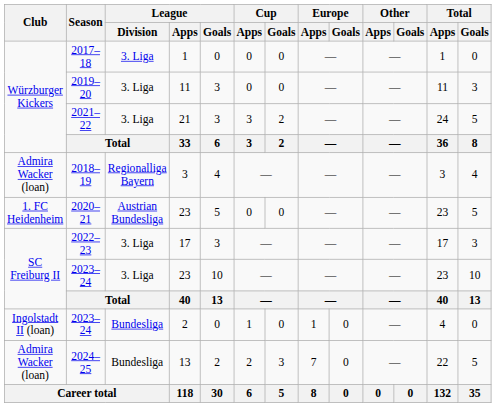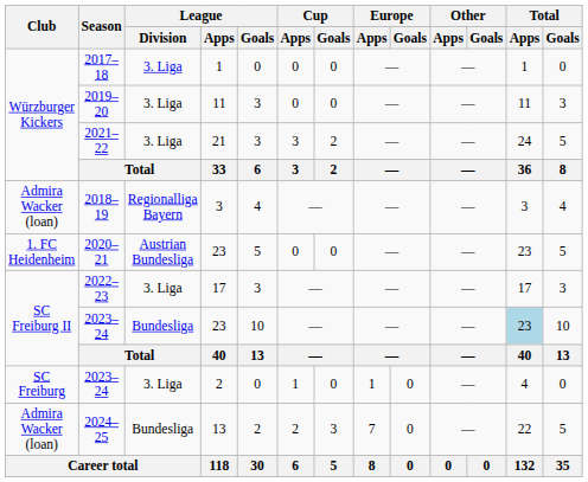 <table class="wikitable" Style="text-align: center">
 <tr>
 <th rowspan="2">Club</th>
 <th rowspan="2">Season</th>
 <th colspan="3">League</th>
 <th colspan="2">Cup</th>
 <th colspan="2">Europe</th>
 <th colspan="2">Other</th>
 <th colspan="2">Total</th>
 </tr>
 <tr>
 <th>Division</th>
 <th>Apps</th>
 <th>Goals</th>
 <th>Apps</th>
 <th>Goals</th>
 <th>Apps</th>
 <th>Goals</th>
 <th>Apps</th>
 <th>Goals</th>
 <th>Apps</th>
 <th>Goals</th>
 </tr>
 <tr>
 <td rowspan="4"><a href='#'>Würzburger Kickers</a></td>
 <td><a href='#'>2017–18</a></td>
 <td><a href='#'>3. Liga</a></td>
 <td>1</td>
 <td>0</td>
 <td>0</td>
 <td>0</td>
 <td colspan="2">—</td>
 <td colspan="2">—</td>
 <td>1</td>
 <td>0</td>
 </tr>
 <tr>
 <td><a href='#'>2019–20</a></td>
 <td>3. Liga</td>
 <td>11</td>
 <td>3</td>
 <td>0</td>
 <td>0</td>
 <td colspan="2">—</td>
 <td colspan="2">—</td>
 <td>11</td>
 <td>3</td>
 </tr>
 <tr>
 <td><a href='#'>2021–22</a></td>
 <td>3. Liga</td>
 <td>21</td>
 <td>3</td>
 <td>3</td>
 <td>2</td>
 <td colspan="2">—</td>
 <td colspan="2">—</td>
 <td>24</td>
 <td>5</td>
 </tr>
 <tr>
 <th colspan="2">Total</th>
 <th>33</th>
 <th>6</th>
 <th>3</th>
 <th>2</th>
 <th colspan="2">—</th>
 <th colspan="2">—</th>
 <th>36</th>
 <th>8</th>
 </tr>
 <tr>
 <td><a href='#'>Admira Wacker</a> (loan)</td>
 <td><a href='#'>2018–19</a></td>
 <td><a href='#'>Regionalliga Bayern</a></td>
 <td>3</td>
 <td>4</td>
 <td colspan="2">—</td>
 <td colspan="2">—</td>
 <td colspan="2">—</td>
 <td>3</td>
 <td>4</td>
 </tr>
 <tr>
 <td><a href='#'>1. FC Heidenheim</a></td>
 <td><a href='#'>2020–21</a></td>
 <td><a href='#'>Austrian Bundesliga</a></td>
 <td>23</td>
 <td>5</td>
 <td>0</td>
 <td>0</td>
 <td colspan="2">—</td>
 <td colspan="2">—</td>
 <td>23</td>
 <td>5</td>
 </tr>
 <tr>
 <td rowspan="3"><a href='#'>SC Freiburg II</a></td>
 <td><a href='#'>2022–23</a></td>
 <td>3. Liga</td>
 <td>17</td>
 <td>3</td>
 <td colspan="2">—</td>
 <td colspan="2">—</td>
 <td colspan="2">—</td>
 <td>17</td>
 <td>3</td>
 </tr>
 <tr>
 <td><a href='#'>2023–24</a></td>
-<td>3. Liga</td>
+<td><a href='#'>Bundesliga</a></td>
 <td>23</td>
 <td>10</td>
 <td colspan="2">—</td>
 <td colspan="2">—</td>
 <td colspan="2">—</td>
-<td>23</td>
+<td style="background: lightblue;">23</td>
 <td>10</td>
 </tr>
 <tr>
 <th colspan="2">Total</th>
 <th>40</th>
 <th>13</th>
 <th colspan="2">—</th>
 <th colspan="2">—</th>
 <th colspan="2">—</th>
 <th>40</th>
 <th>13</th>
 </tr>
 <tr>
-<td><a href='#'>Ingolstadt II</a> (loan)</td>
+<td><a href='#'>SC Freiburg</a></td>
 <td><a href='#'>2023–24</a></td>
-<td><a href='#'>Bundesliga</a></td>
+<td>3. Liga</td>
 <td>2</td>
 <td>0</td>
 <td>1</td>
 <td>0</td>
 <td>1</td>
 <td>0</td>
 <td colspan="2">—</td>
 <td>4</td>
 <td>0</td>
 </tr>
 <tr>
 <td><a href='#'>Admira Wacker</a> (loan)</td>
 <td><a href='#'>2024–25</a></td>
 <td>Bundesliga</td>
 <td>13</td>
 <td>2</td>
 <td>2</td>
 <td>3</td>
 <td>7</td>
 <td>0</td>
 <td colspan="2">—</td>
 <td>22</td>
 <td>5</td>
 </tr>
 <tr>
 <th colspan="3">Career total</th>
 <th>118</th>
 <th>30</th>
 <th>6</th>
 <th>5</th>
 <th>8</th>
 <th>0</th>
 <th>0</th>
 <th>0</th>
 <th>132</th>
 <th>35</th>
 </tr>
 </table>
